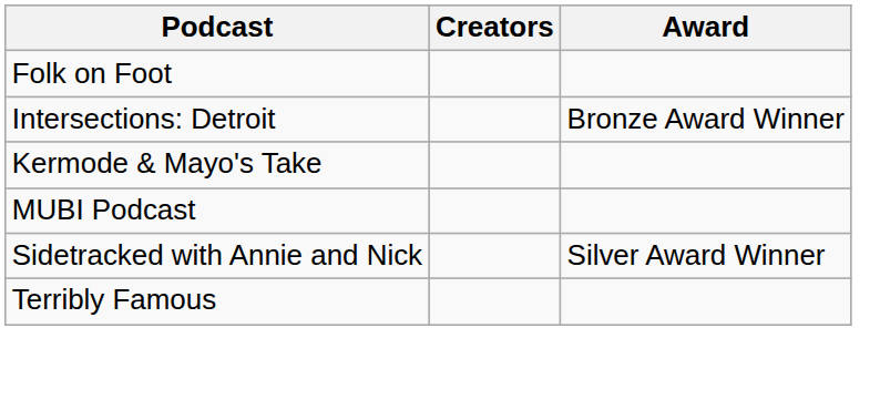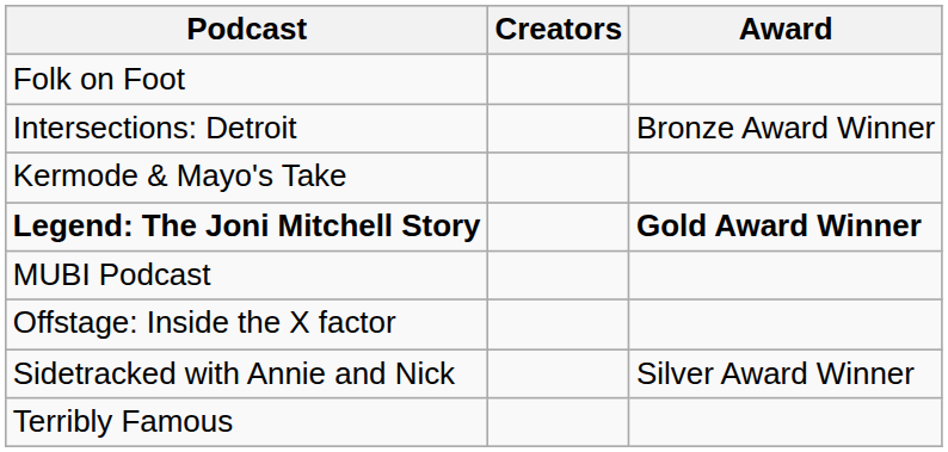 <table class="wikitable">
 <tr>
 <th>Podcast</th>
 <th>Creators</th>
 <th>Award</th>
 </tr>
 <tr>
 <td>Folk on Foot</td>
 <td></td>
 <td></td>
 </tr>
 <tr>
 <td>Intersections: Detroit</td>
 <td></td>
 <td>Bronze Award Winner</td>
 </tr>
 <tr>
 <td>Kermode & Mayo's Take</td>
 <td></td>
 <td></td>
 </tr>
 <tr>
+<td><strong>Legend: The Joni Mitchell Story</strong></td>
+<td></td>
+<td><strong>Gold Award Winner</strong></td>
+</tr>
+<tr>
 <td>MUBI Podcast</td>
+<td></td>
+<td></td>
+</tr>
+<tr>
+<td>Offstage: Inside the X factor</td>
 <td></td>
 <td></td>
 </tr>
 <tr>
 <td>Sidetracked with Annie and Nick</td>
 <td></td>
 <td>Silver Award Winner</td>
 </tr>
 <tr>
 <td>Terribly Famous</td>
 <td></td>
 <td></td>
 </tr>
 </table>
